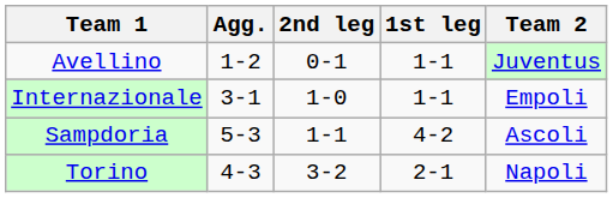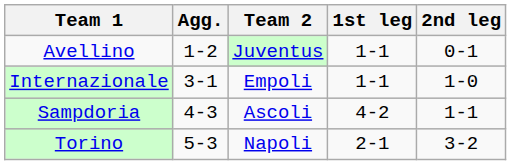 <table class="wikitable" style="text-align:center;">
 <tr>
 <th>Team 1</th>
 <th>Agg.</th>
+<th>Team 2</th>
+<th>1st leg</th>
 <th>2nd leg</th>
-<th>1st leg</th>
-<th>Team 2</th>
 </tr>
 <tr>
 <td><a href='#'>Avellino</a></td>
 <td>1-2</td>
+<td bgcolor="ccffcc"><a href='#'>Juventus</a></td>
+<td>1-1</td>
 <td>0-1</td>
-<td>1-1</td>
-<td bgcolor="ccffcc"><a href='#'>Juventus</a></td>
 </tr>
 <tr>
 <td bgcolor="ccffcc"><a href='#'>Internazionale</a></td>
 <td>3-1</td>
+<td><a href='#'>Empoli</a></td>
+<td>1-1</td>
 <td>1-0</td>
-<td>1-1</td>
-<td><a href='#'>Empoli</a></td>
 </tr>
 <tr>
 <td bgcolor="ccffcc"><a href='#'>Sampdoria</a></td>
-<td>5-3</td>
+<td>4-3</td>
+<td><a href='#'>Ascoli</a></td>
+<td>4-2</td>
 <td>1-1</td>
-<td>4-2</td>
-<td><a href='#'>Ascoli</a></td>
 </tr>
 <tr>
 <td bgcolor="ccffcc"><a href='#'>Torino</a></td>
-<td>4-3</td>
+<td>5-3</td>
+<td><a href='#'>Napoli</a></td>
+<td>2-1</td>
 <td>3-2</td>
-<td>2-1</td>
-<td><a href='#'>Napoli</a></td>
 </tr>
 </table>
